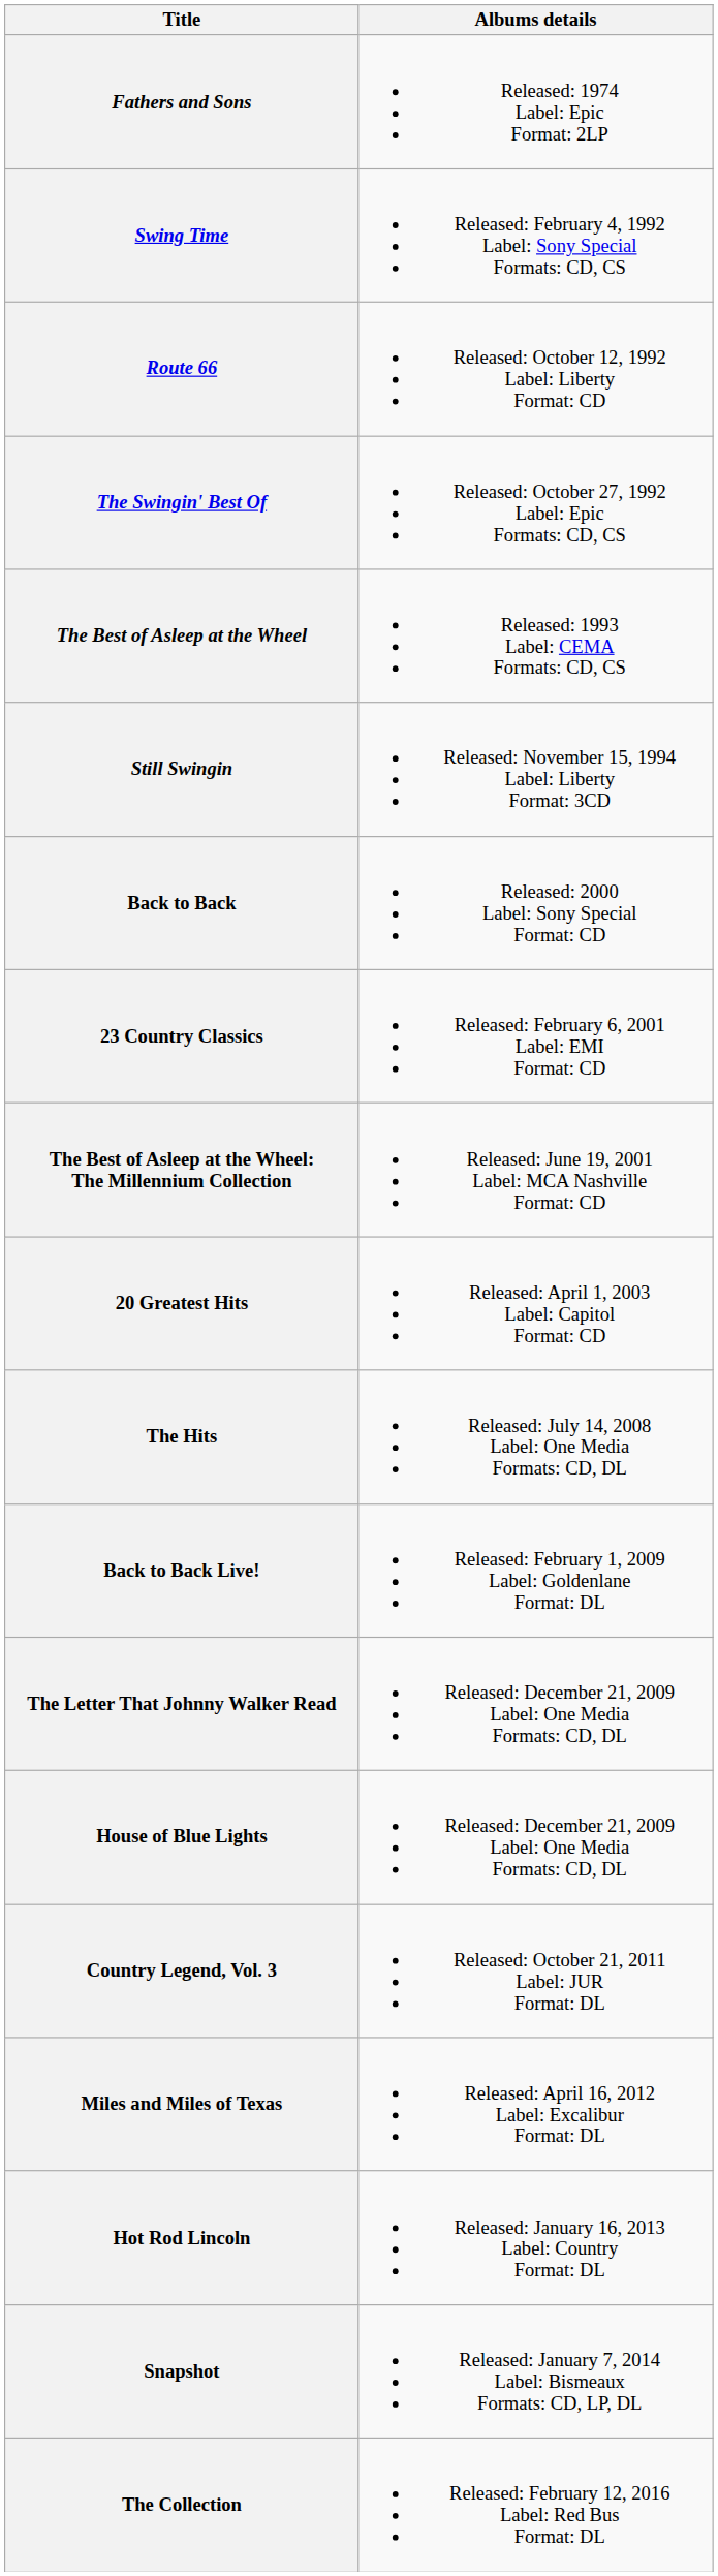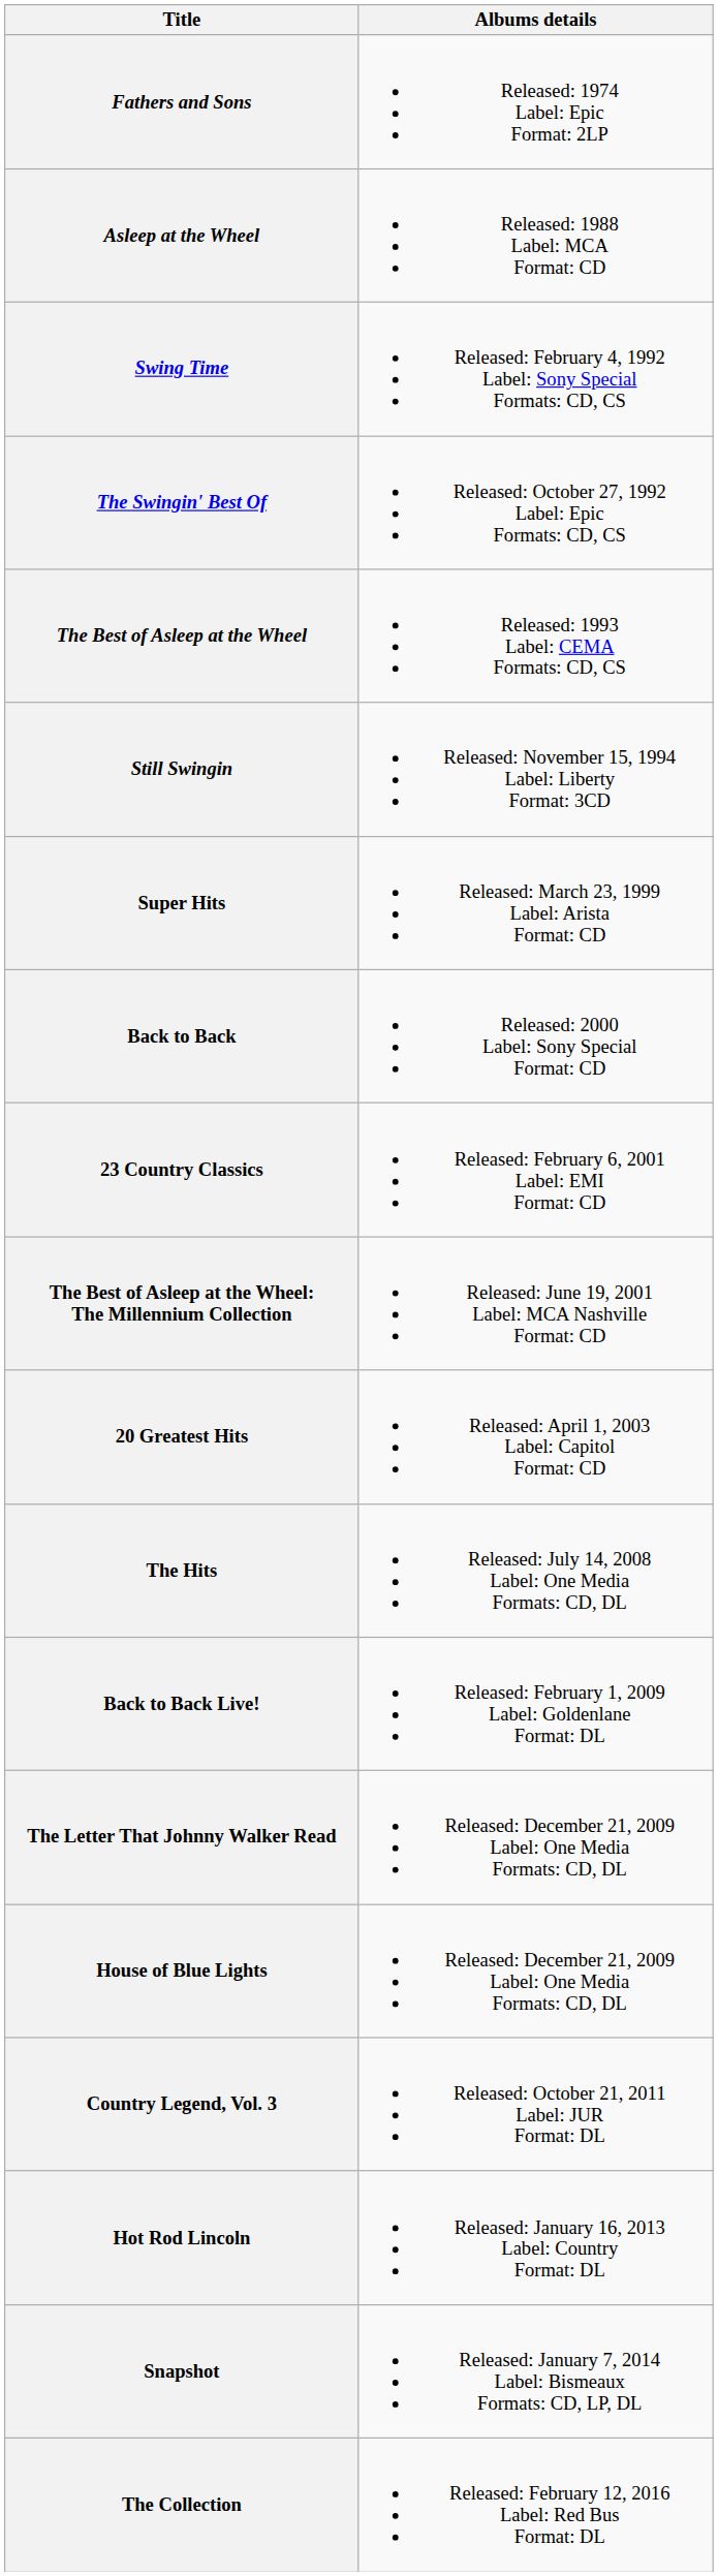 <table class="wikitable plainrowheaders" style="text-align:center;">
 <tr>
 <th scope="col" style="width:18em;">Title</th>
 <th scope="col" style="width:18em;">Albums details</th>
 </tr>
 <tr>
 <th scope="row"><em>Fathers and Sons</em><br></th>
 <td><br><ul><li>Released: 1974</li><li>Label: Epic</li><li>Format: 2LP</li></ul></td>
 </tr>
 <tr>
+<th scope="row"><em>Asleep at the Wheel</em></th>
+<td><br><ul><li>Released: 1988</li><li>Label: MCA</li><li>Format: CD</li></ul></td>
+</tr>
+<tr>
 <th scope="row"><em><a href='#'>Swing Time</a></em></th>
 <td><br><ul><li>Released: February 4, 1992</li><li>Label: <a href='#'>Sony Special</a></li><li>Formats: CD, CS</li></ul></td>
-</tr>
-<tr>
-<th scope="row"><em><a href='#'>Route 66</a></em></th>
-<td><br><ul><li>Released: October 12, 1992</li><li>Label: Liberty</li><li>Format: CD</li></ul></td>
 </tr>
 <tr>
 <th scope="row"><em><a href='#'>The Swingin' Best Of</a></em></th>
 <td><br><ul><li>Released: October 27, 1992</li><li>Label: Epic</li><li>Formats: CD, CS</li></ul></td>
 </tr>
 <tr>
 <th scope="row"><em>The Best of Asleep at the Wheel</em></th>
 <td><br><ul><li>Released: 1993</li><li>Label: <a href='#'>CEMA</a></li><li>Formats: CD, CS</li></ul></td>
 </tr>
 <tr>
 <th scope="row"><em>Still Swingin<strong></th>
 <td><br><ul><li>Released: November 15, 1994</li><li>Label: Liberty</li><li>Format: 3CD</li></ul></td>
+</tr>
+<tr>
+<th scope="row"></em>Super Hits<em></th>
+<td><br><ul><li>Released: March 23, 1999</li><li>Label: Arista</li><li>Format: CD</li></ul></td>
 </tr>
 <tr>
 <th scope="row"></em>Back to Back<em><br></th>
 <td><br><ul><li>Released: 2000</li><li>Label: Sony Special</li><li>Format: CD</li></ul></td>
 </tr>
 <tr>
 <th scope="row"></em>23 Country Classics<em></th>
 <td><br><ul><li>Released: February 6, 2001</li><li>Label: EMI</li><li>Format: CD</li></ul></td>
 </tr>
 <tr>
 <th scope="row"></em>The Best of Asleep at the Wheel:<br>The Millennium Collection<em></th>
 <td><br><ul><li>Released: June 19, 2001</li><li>Label: MCA Nashville</li><li>Format: CD</li></ul></td>
 </tr>
 <tr>
 <th scope="row"></em>20 Greatest Hits<em></th>
 <td><br><ul><li>Released: April 1, 2003</li><li>Label: Capitol</li><li>Format: CD</li></ul></td>
 </tr>
 <tr>
 <th scope="row"></em>The Hits<em></th>
 <td><br><ul><li>Released: July 14, 2008</li><li>Label: One Media</li><li>Formats: CD, DL</li></ul></td>
 </tr>
 <tr>
 <th scope="row"></em>Back to Back Live!<em><br></th>
 <td><br><ul><li>Released: February 1, 2009</li><li>Label: Goldenlane</li><li>Format: DL</li></ul></td>
 </tr>
 <tr>
 <th scope="row"></em>The Letter That Johnny Walker Read<em></th>
 <td><br><ul><li>Released: December 21, 2009</li><li>Label: One Media</li><li>Formats: CD, DL</li></ul></td>
 </tr>
 <tr>
 <th scope="row"></em>House of Blue Lights<em></th>
 <td><br><ul><li>Released: December 21, 2009</li><li>Label: One Media</li><li>Formats: CD, DL</li></ul></td>
 </tr>
 <tr>
 <th scope="row"></em>Country Legend, Vol. 3<em></th>
 <td><br><ul><li>Released: October 21, 2011</li><li>Label: JUR</li><li>Format: DL</li></ul></td>
 </tr>
 <tr>
-<th scope="row"></em>Miles and Miles of Texas<em></th>
-<td><br><ul><li>Released: April 16, 2012</li><li>Label: Excalibur</li><li>Format: DL</li></ul></td>
-</tr>
-<tr>
 <th scope="row"></em>Hot Rod Lincoln<em></th>
 <td><br><ul><li>Released: January 16, 2013</li><li>Label: Country</li><li>Format: DL</li></ul></td>
 </tr>
 <tr>
 <th scope="row"></em>Snapshot<em></th>
 <td><br><ul><li>Released: January 7, 2014</li><li>Label: Bismeaux</li><li>Formats: CD, LP, DL</li></ul></td>
 </tr>
 <tr>
 <th scope="row"></em>The Collection<em></th>
 <td><br><ul><li>Released: February 12, 2016</li><li>Label: Red Bus</li><li>Format: DL</li></ul></td>
 </tr>
 </table>
